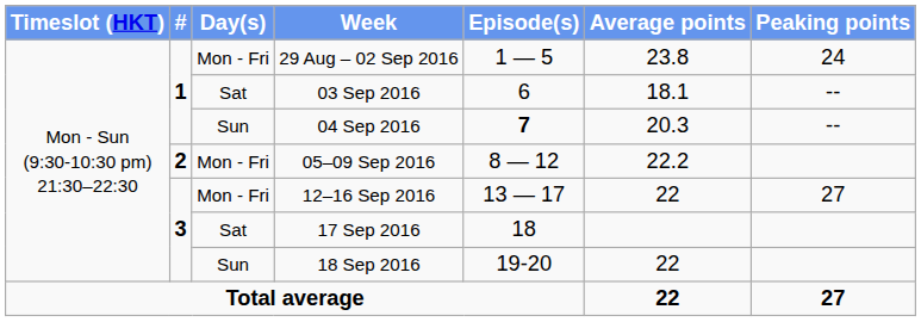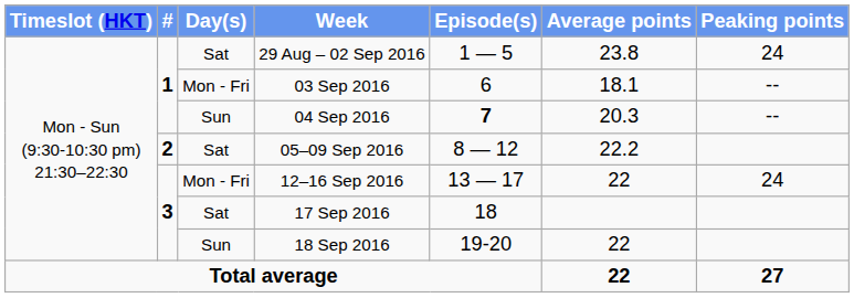 <table class="wikitable" style="text-align:center;">
 <tr style="background:cornflowerblue; color:white" align="center">
 </tr>
 <tr>
 <th style="background:cornflowerblue; color:white" align="center">Timeslot (<a href='#'>HKT</a>)</th>
 <th style="background:cornflowerblue; color:white" align="center">#</th>
 <th style="background:cornflowerblue; color:white" align="center">Day(s)</th>
 <th style="background:cornflowerblue; color:white" align="center">Week</th>
 <th style="background:cornflowerblue; color:white" align="center">Episode(s)</th>
 <th style="background:cornflowerblue; color:white" align="center">Average points</th>
 <th style="background:cornflowerblue; color:white" align="center">Peaking points</th>
 </tr>
 <tr>
 <td rowspan="7"><small>Mon - Sun<br>(9:30-10:30 pm)<br>21:30–22:30</small></td>
 <td rowspan="3"><strong>1</strong></td>
-<td><small>Mon - Fri</small></td>
+<td><small>Sat</small></td>
 <td><small>29 Aug – 02 Sep 2016</small></td>
 <td>1 — 5</td>
 <td>23.8</td>
 <td>24</td>
 </tr>
 <tr>
-<td><small>Sat</small></td>
+<td><small>Mon - Fri</small></td>
 <td><small>03 Sep 2016</small></td>
 <td>6</td>
 <td>18.1</td>
 <td>--</td>
 </tr>
 <tr>
 <td><small>Sun</small></td>
 <td><small>04 Sep 2016</small></td>
 <td><strong>7</strong></td>
 <td>20.3</td>
 <td>--</td>
 </tr>
 <tr>
 <td><strong>2</strong></td>
-<td><small>Mon - Fri</small></td>
+<td><small>Sat</small></td>
 <td><small>05–09 Sep 2016</small></td>
 <td>8 — 12</td>
 <td>22.2</td>
 <td></td>
 </tr>
 <tr>
 <td rowspan="3"><strong>3</strong></td>
 <td><small>Mon - Fri</small></td>
 <td><small>12–16 Sep 2016</small></td>
 <td>13 — 17</td>
 <td>22</td>
-<td>27</td>
+<td>24</td>
 </tr>
 <tr>
 <td><small>Sat</small></td>
 <td><small>17 Sep 2016</small></td>
 <td>18</td>
 <td></td>
 <td></td>
 </tr>
 <tr>
 <td><small>Sun</small></td>
 <td><small>18 Sep 2016</small></td>
 <td>19-20</td>
 <td>22</td>
 <td></td>
 </tr>
 <tr>
 <td colspan="5"><strong>Total average</strong></td>
 <td><strong>22 </strong></td>
 <td><strong>27 </strong></td>
 </tr>
 </table>
